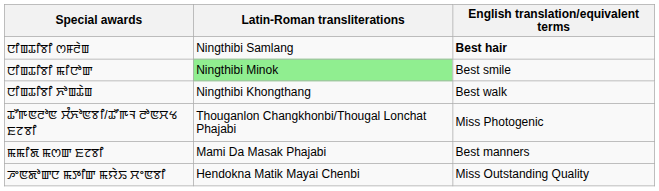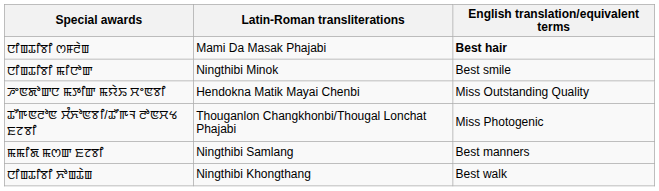 <table class="wikitable">
 <tr>
 <th>Special awards</th>
 <th>Latin-Roman transliterations</th>
 <th>English translation/equivalent terms</th>
 </tr>
 <tr>
 <td>ꯅꯤꯡꯊꯤꯕꯤ ꯁꯝꯂꯥꯡ</td>
-<td>Ningthibi Samlang</td>
+<td>Mami Da Masak Phajabi</td>
 <td><strong>Best hair</strong></td>
 </tr>
 <tr>
 <td>ꯅꯤꯡꯊꯤꯕꯤ ꯃꯤꯅꯣꯛ</td>
-<td style="background: lightgreen;">Ningthibi Minok</td>
+<td>Ningthibi Minok</td>
 <td>Best smile</td>
 </tr>
 <tr>
-<td>ꯅꯤꯡꯊꯤꯕꯤ ꯈꯣꯡꯊꯥꯡ</td>
-<td>Ningthibi Khongthang</td>
-<td>Best walk</td>
+<td>ꯍꯦꯟꯗꯣꯛꯅ ꯃꯇꯤꯛ ꯃꯌꯥꯢ ꯆꯦꯟꯕꯤ</td>
+<td>Hendokna Matik Mayai Chenbi</td>
+<td>Miss Outstanding Quality</td>
 </tr>
 <tr>
 <td>ꯊꯧꯒꯟꯂꯣꯟ ꯆꯪꯈꯣꯟꯕꯤ/ꯊꯧꯒꯜ ꯂꯣꯟꯆꯠ ꯐꯖꯕꯤ</td>
 <td>Thouganlon Changkhonbi/Thougal Lonchat Phajabi</td>
 <td>Miss Photogenic</td>
 </tr>
 <tr>
 <td>ꯃꯃꯤꯗ ꯃꯁꯛ ꯐꯖꯕꯤ</td>
-<td>Mami Da Masak Phajabi</td>
+<td>Ningthibi Samlang</td>
 <td>Best manners</td>
 </tr>
 <tr>
-<td>ꯍꯦꯟꯗꯣꯛꯅ ꯃꯇꯤꯛ ꯃꯌꯥꯢ ꯆꯦꯟꯕꯤ</td>
-<td>Hendokna Matik Mayai Chenbi</td>
-<td>Miss Outstanding Quality</td>
+<td>ꯅꯤꯡꯊꯤꯕꯤ ꯈꯣꯡꯊꯥꯡ</td>
+<td>Ningthibi Khongthang</td>
+<td>Best walk</td>
 </tr>
 </table>
